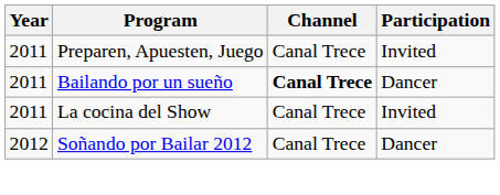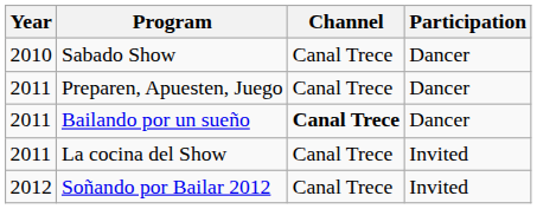 <table class="wikitable">
 <tr>
 <th>Year</th>
 <th>Program</th>
 <th>Channel</th>
 <th>Participation</th>
 </tr>
 <tr>
+<td>2010</td>
+<td>Sabado Show</td>
+<td>Canal Trece</td>
+<td>Dancer</td>
+</tr>
+<tr>
 <td>2011</td>
 <td>Preparen, Apuesten, Juego</td>
 <td>Canal Trece</td>
-<td>Invited</td>
+<td>Dancer</td>
 </tr>
 <tr>
 <td>2011</td>
 <td><a href='#'>Bailando por un sueño</a></td>
 <td><strong>Canal Trece</strong></td>
 <td>Dancer</td>
 </tr>
 <tr>
 <td>2011</td>
 <td>La cocina del Show</td>
 <td>Canal Trece</td>
 <td>Invited</td>
 </tr>
 <tr>
 <td>2012</td>
 <td><a href='#'>Soñando por Bailar 2012</a></td>
 <td>Canal Trece</td>
-<td>Dancer</td>
+<td>Invited</td>
 </tr>
 </table>
